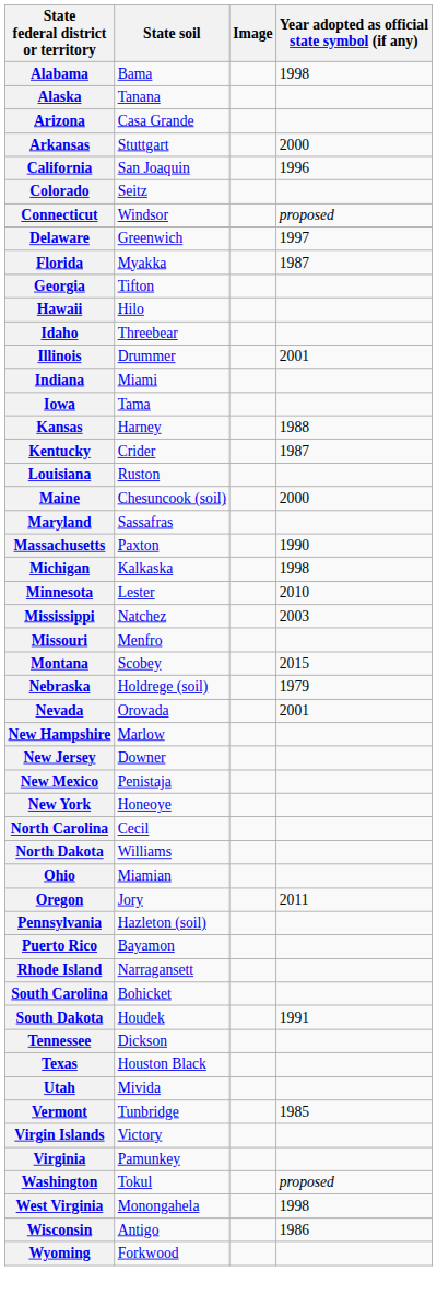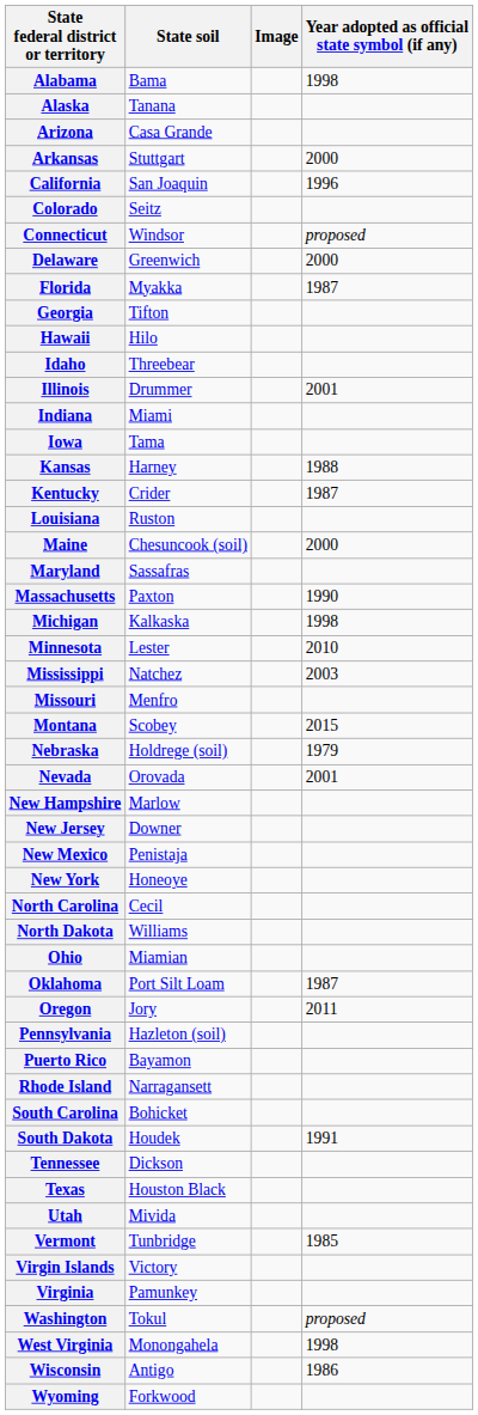 <table class="wikitable sortable">
 <tr bgcolor="#CCCCCC">
 <th>State<br>federal district<br> or territory</th>
 <th>State soil</th>
 <th>Image</th>
 <th>Year adopted as official<br> <a href='#'>state symbol</a> (if any)</th>
 </tr>
 <tr>
 <th><a href='#'>Alabama</a></th>
 <td><a href='#'>Bama</a></td>
 <td></td>
 <td>1998</td>
 </tr>
 <tr>
 <th><a href='#'>Alaska</a></th>
 <td><a href='#'>Tanana</a></td>
 <td></td>
 <td></td>
 </tr>
 <tr>
 <th><a href='#'>Arizona</a></th>
 <td><a href='#'>Casa Grande</a></td>
 <td></td>
 <td></td>
 </tr>
 <tr>
 <th><a href='#'>Arkansas</a></th>
 <td><a href='#'>Stuttgart</a></td>
 <td></td>
 <td>2000</td>
 </tr>
 <tr>
 <th><a href='#'>California</a></th>
 <td><a href='#'>San Joaquin</a></td>
 <td></td>
 <td>1996</td>
 </tr>
 <tr>
 <th><a href='#'>Colorado</a></th>
 <td><a href='#'>Seitz</a></td>
 <td></td>
 <td></td>
 </tr>
 <tr>
 <th><a href='#'>Connecticut</a></th>
 <td><a href='#'>Windsor</a></td>
 <td></td>
 <td><em>proposed</em></td>
 </tr>
 <tr>
 <th><a href='#'>Delaware</a></th>
 <td><a href='#'>Greenwich</a></td>
 <td></td>
-<td>1997</td>
+<td>2000</td>
 </tr>
 <tr>
 <th><a href='#'>Florida</a></th>
 <td><a href='#'>Myakka</a></td>
 <td></td>
 <td>1987</td>
 </tr>
 <tr>
 <th><a href='#'>Georgia</a></th>
 <td><a href='#'>Tifton</a></td>
 <td></td>
 <td></td>
 </tr>
 <tr>
 <th><a href='#'>Hawaii</a></th>
 <td><a href='#'>Hilo</a></td>
 <td></td>
 <td></td>
 </tr>
 <tr>
 <th><a href='#'>Idaho</a></th>
 <td><a href='#'>Threebear</a></td>
 <td></td>
 <td></td>
 </tr>
 <tr>
 <th><a href='#'>Illinois</a></th>
 <td><a href='#'>Drummer</a></td>
 <td></td>
 <td>2001</td>
 </tr>
 <tr>
 <th><a href='#'>Indiana</a></th>
 <td><a href='#'>Miami</a></td>
 <td></td>
 <td></td>
 </tr>
 <tr>
 <th><a href='#'>Iowa</a></th>
 <td><a href='#'>Tama</a></td>
 <td></td>
 <td></td>
 </tr>
 <tr>
 <th><a href='#'>Kansas</a></th>
 <td><a href='#'>Harney</a></td>
 <td></td>
 <td>1988</td>
 </tr>
 <tr>
 <th><a href='#'>Kentucky</a></th>
 <td><a href='#'>Crider</a></td>
 <td></td>
 <td>1987</td>
 </tr>
 <tr>
 <th><a href='#'>Louisiana</a></th>
 <td><a href='#'>Ruston</a></td>
 <td></td>
 <td></td>
 </tr>
 <tr>
 <th><a href='#'>Maine</a></th>
 <td><a href='#'>Chesuncook (soil)</a></td>
 <td></td>
 <td>2000</td>
 </tr>
 <tr>
 <th><a href='#'>Maryland</a></th>
 <td><a href='#'>Sassafras</a></td>
 <td></td>
 <td></td>
 </tr>
 <tr>
 <th><a href='#'>Massachusetts</a></th>
 <td><a href='#'>Paxton</a></td>
 <td></td>
 <td>1990</td>
 </tr>
 <tr>
 <th><a href='#'>Michigan</a></th>
 <td><a href='#'>Kalkaska</a></td>
 <td></td>
 <td>1998</td>
 </tr>
 <tr>
 <th><a href='#'>Minnesota</a></th>
 <td><a href='#'>Lester</a></td>
 <td></td>
 <td>2010</td>
 </tr>
 <tr>
 <th><a href='#'>Mississippi</a></th>
 <td><a href='#'>Natchez</a></td>
 <td></td>
 <td>2003</td>
 </tr>
 <tr>
 <th><a href='#'>Missouri</a></th>
 <td><a href='#'>Menfro</a></td>
 <td></td>
 <td></td>
 </tr>
 <tr>
 <th><a href='#'>Montana</a></th>
 <td><a href='#'>Scobey</a></td>
 <td></td>
 <td>2015</td>
 </tr>
 <tr>
 <th><a href='#'>Nebraska</a></th>
 <td><a href='#'>Holdrege (soil)</a></td>
 <td></td>
 <td>1979</td>
 </tr>
 <tr>
 <th><a href='#'>Nevada</a></th>
 <td><a href='#'>Orovada</a></td>
 <td></td>
 <td>2001</td>
 </tr>
 <tr>
 <th><a href='#'>New Hampshire</a></th>
 <td><a href='#'>Marlow</a></td>
 <td></td>
 </tr>
 <tr>
 <th><a href='#'>New Jersey</a></th>
 <td><a href='#'>Downer</a></td>
 <td></td>
 <td></td>
 </tr>
 <tr>
 <th><a href='#'>New Mexico</a></th>
 <td><a href='#'>Penistaja</a></td>
 <td></td>
 <td></td>
 </tr>
 <tr>
 <th><a href='#'>New York</a></th>
 <td><a href='#'>Honeoye</a></td>
 <td></td>
 <td></td>
 </tr>
 <tr>
 <th><a href='#'>North Carolina</a></th>
 <td><a href='#'>Cecil</a></td>
 <td></td>
 <td></td>
 </tr>
 <tr>
 <th><a href='#'>North Dakota</a></th>
 <td><a href='#'>Williams</a></td>
 <td></td>
 <td></td>
 </tr>
 <tr>
 <th><a href='#'>Ohio</a></th>
 <td><a href='#'>Miamian</a></td>
 <td></td>
 <td></td>
 </tr>
 <tr>
+<th><a href='#'>Oklahoma</a></th>
+<td><a href='#'>Port Silt Loam</a></td>
+<td></td>
+<td>1987</td>
+</tr>
+<tr>
 <th><a href='#'>Oregon</a></th>
 <td><a href='#'>Jory</a></td>
 <td></td>
 <td>2011</td>
 </tr>
 <tr>
 <th><a href='#'>Pennsylvania</a></th>
 <td><a href='#'>Hazleton (soil)</a></td>
 <td></td>
 <td></td>
 </tr>
 <tr>
 <th><a href='#'>Puerto Rico</a></th>
 <td><a href='#'>Bayamon</a></td>
 <td></td>
 <td></td>
 </tr>
 <tr>
 <th><a href='#'>Rhode Island</a></th>
 <td><a href='#'>Narragansett</a></td>
 <td></td>
 <td></td>
 </tr>
 <tr>
 <th><a href='#'>South Carolina</a></th>
 <td><a href='#'>Bohicket</a></td>
 <td></td>
 <td></td>
 </tr>
 <tr>
 <th><a href='#'>South Dakota</a></th>
 <td><a href='#'>Houdek</a></td>
 <td></td>
 <td>1991</td>
 </tr>
 <tr>
 <th><a href='#'>Tennessee</a></th>
 <td><a href='#'>Dickson</a></td>
 <td></td>
 <td></td>
 </tr>
 <tr>
 <th><a href='#'>Texas</a></th>
 <td><a href='#'>Houston Black</a></td>
 <td></td>
 <td></td>
 </tr>
 <tr>
 <th><a href='#'>Utah</a></th>
 <td><a href='#'>Mivida</a></td>
 <td></td>
 <td></td>
 </tr>
 <tr>
 <th><a href='#'>Vermont</a></th>
 <td><a href='#'>Tunbridge</a></td>
 <td></td>
 <td>1985</td>
 </tr>
 <tr>
 <th><a href='#'>Virgin Islands</a></th>
 <td><a href='#'>Victory</a></td>
 <td></td>
 <td></td>
 </tr>
 <tr>
 <th><a href='#'>Virginia</a></th>
 <td><a href='#'>Pamunkey</a></td>
 <td></td>
 <td></td>
 </tr>
 <tr>
 <th><a href='#'>Washington</a></th>
 <td><a href='#'>Tokul</a></td>
 <td></td>
 <td><em>proposed</em></td>
 </tr>
 <tr>
 <th><a href='#'>West Virginia</a></th>
 <td><a href='#'>Monongahela</a></td>
 <td></td>
 <td>1998</td>
 </tr>
 <tr>
 <th><a href='#'>Wisconsin</a></th>
 <td><a href='#'>Antigo</a></td>
 <td></td>
 <td>1986</td>
 </tr>
 <tr>
 <th><a href='#'>Wyoming</a></th>
 <td><a href='#'>Forkwood</a></td>
 <td></td>
 <td></td>
 </tr>
 </table>
